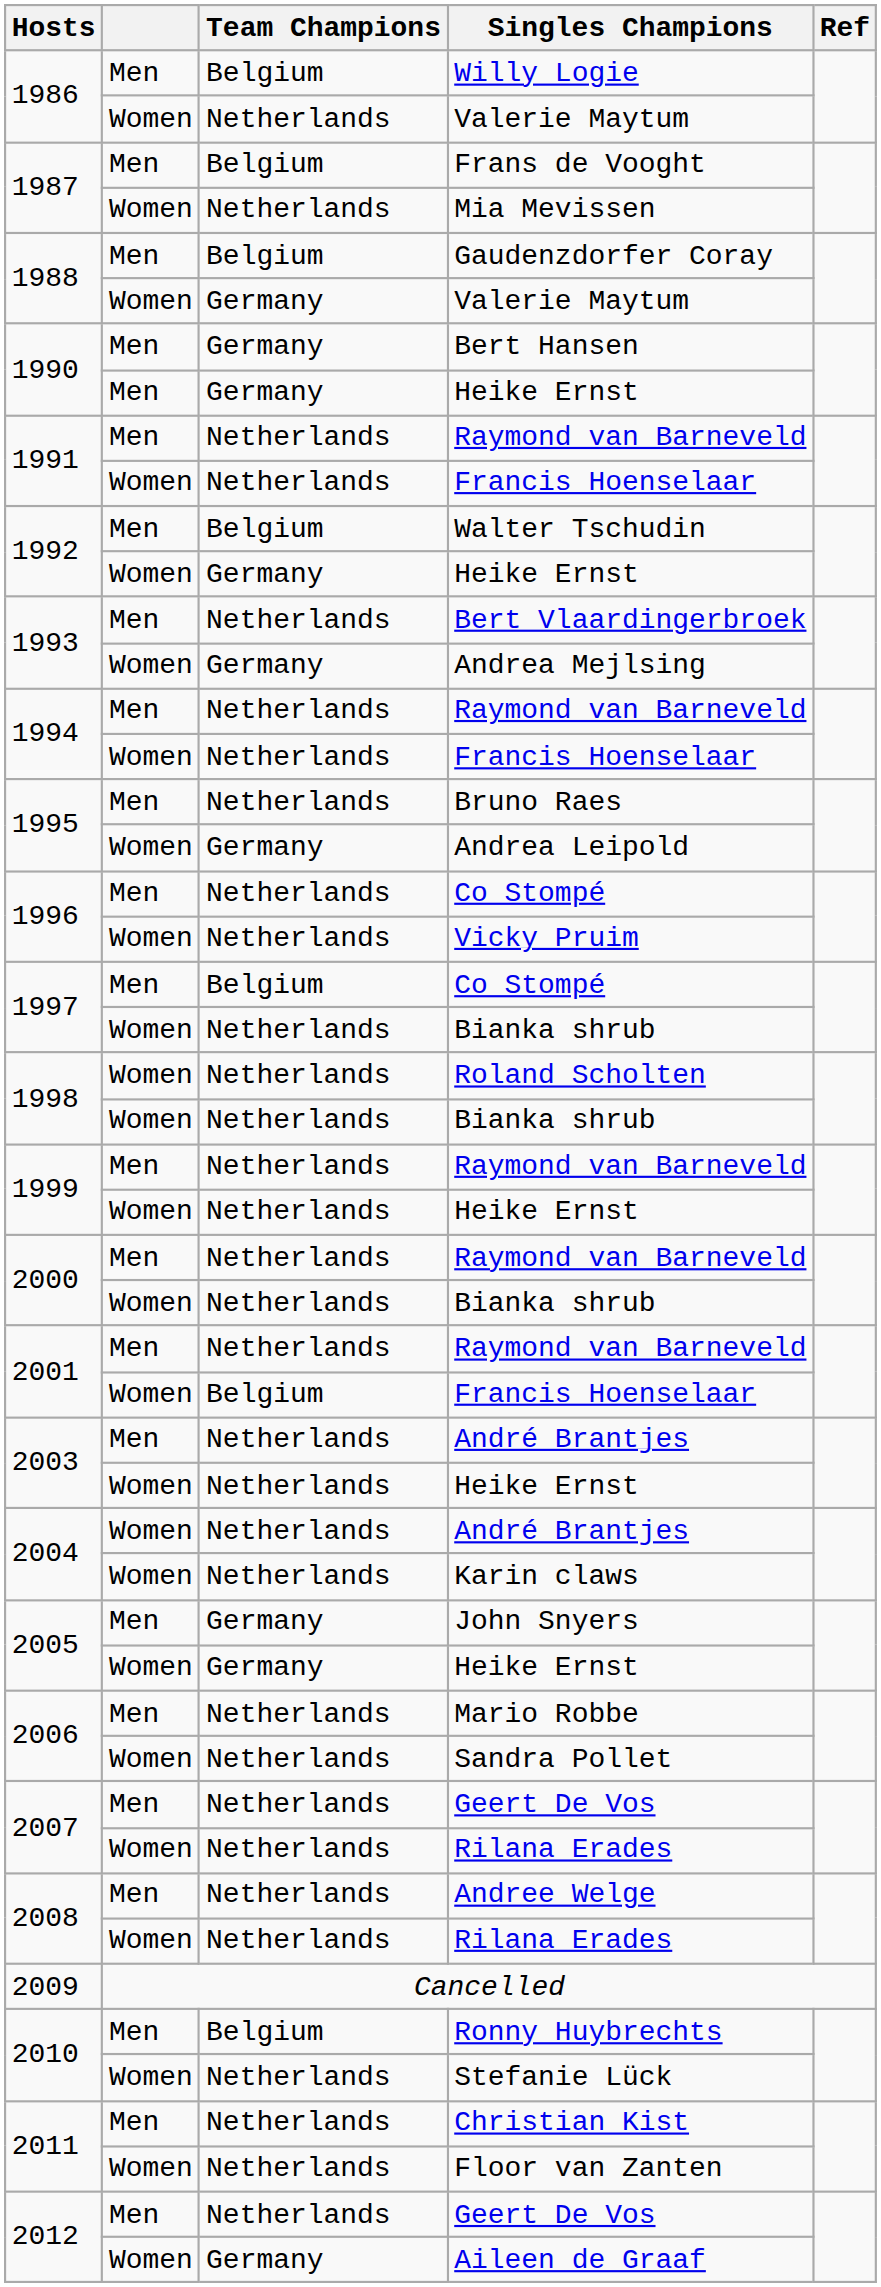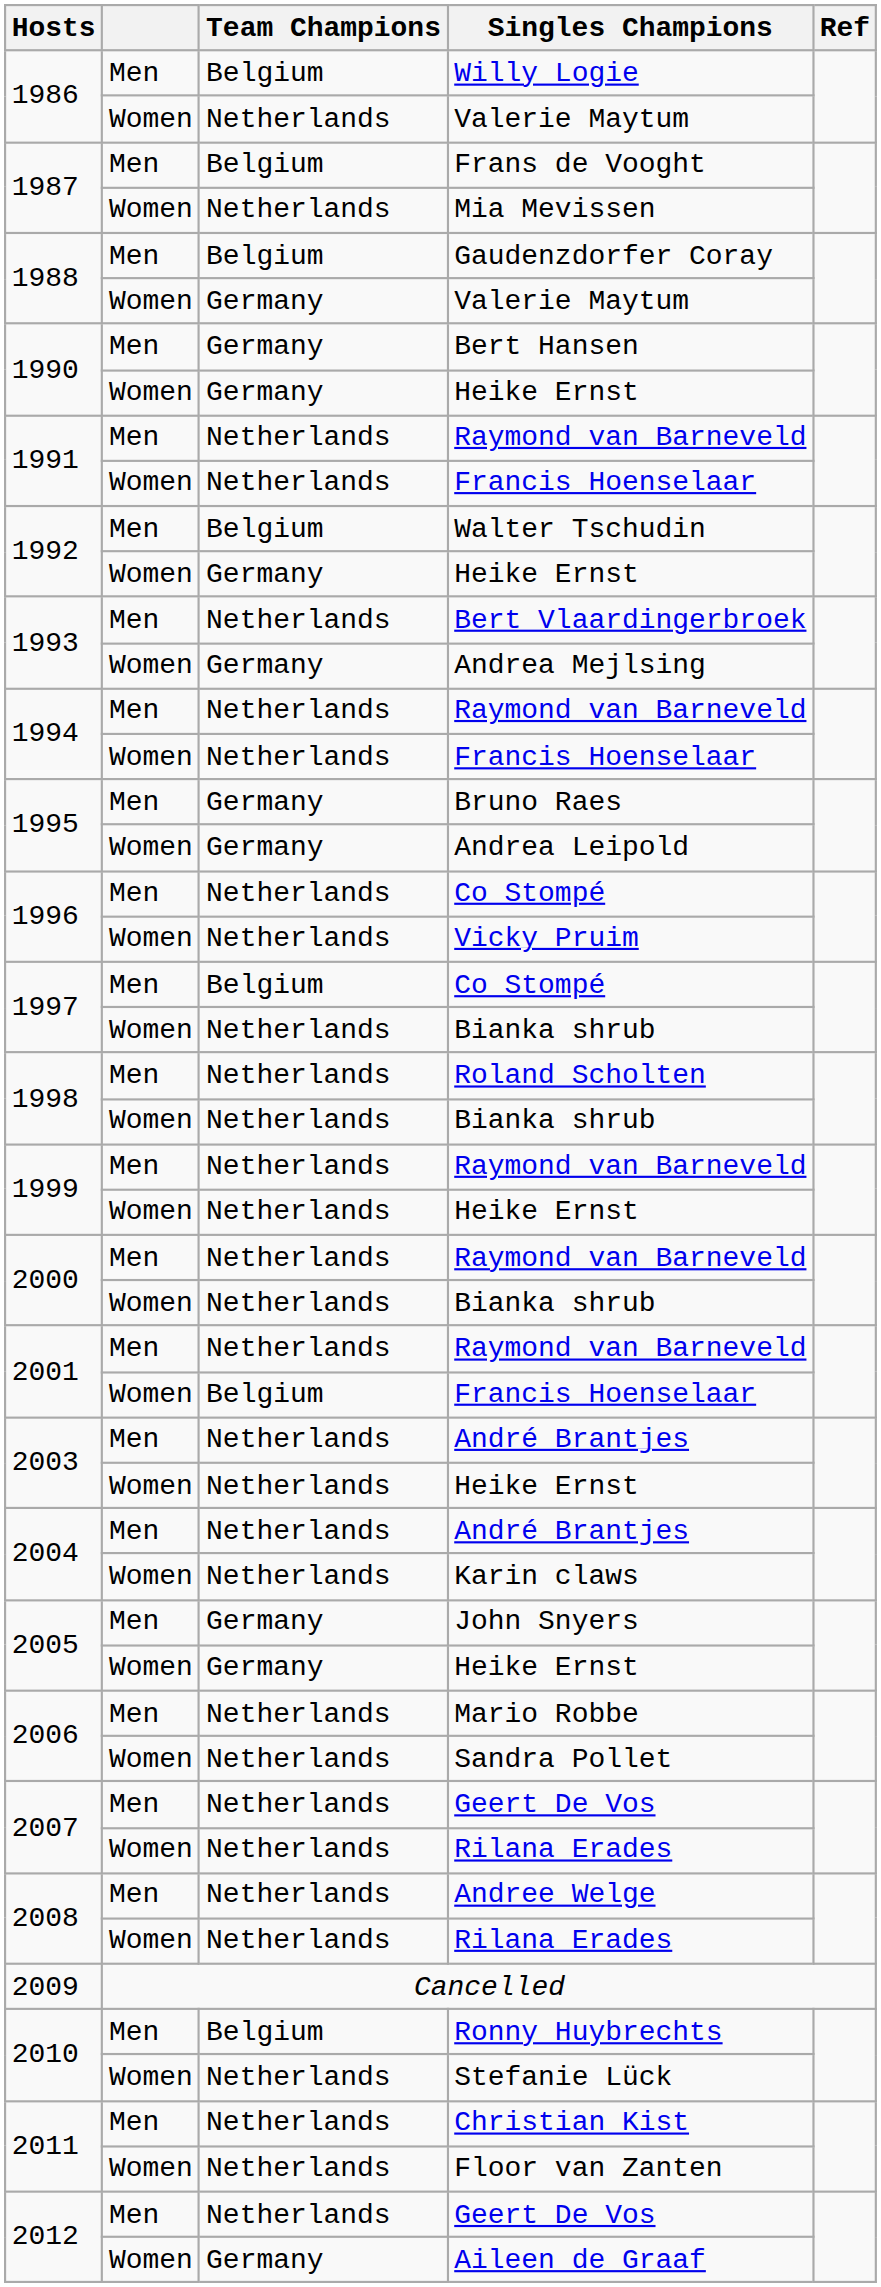 <table class="wikitable">
 <tr>
 <th>Hosts</th>
 <th></th>
 <th>Team Champions</th>
 <th>Singles Champions</th>
 <th>Ref</th>
 </tr>
 <tr>
 <td rowspan=2>1986 </td>
 <td>Men</td>
 <td> Belgium</td>
 <td> <a href='#'>Willy Logie</a></td>
 <td rowspan=2></td>
 </tr>
 <tr>
 <td>Women</td>
 <td> Netherlands</td>
 <td> Valerie Maytum</td>
 </tr>
 <tr>
 <td rowspan=2>1987 </td>
 <td>Men</td>
 <td> Belgium</td>
 <td> Frans de Vooght</td>
 <td rowspan=2></td>
 </tr>
 <tr>
 <td>Women</td>
 <td> Netherlands</td>
 <td> Mia Mevissen</td>
 </tr>
 <tr>
 <td rowspan=2>1988 </td>
 <td>Men</td>
 <td> Belgium</td>
 <td> Gaudenzdorfer Coray</td>
 <td rowspan=2></td>
 </tr>
 <tr>
 <td>Women</td>
 <td> Germany</td>
 <td> Valerie Maytum</td>
 </tr>
 <tr>
 <td rowspan=2>1990 </td>
 <td>Men</td>
 <td> Germany</td>
 <td> Bert Hansen</td>
 <td rowspan=2></td>
 </tr>
 <tr>
-<td>Men</td>
+<td>Women</td>
 <td> Germany</td>
 <td> Heike Ernst</td>
 </tr>
 <tr>
 <td rowspan=2>1991 </td>
 <td>Men</td>
 <td> Netherlands</td>
 <td> <a href='#'>Raymond van Barneveld</a></td>
 <td rowspan=2></td>
 </tr>
 <tr>
 <td>Women</td>
 <td> Netherlands</td>
 <td> <a href='#'>Francis Hoenselaar</a></td>
 </tr>
 <tr>
 <td rowspan=2>1992 </td>
 <td>Men</td>
 <td> Belgium</td>
 <td> Walter Tschudin</td>
 <td rowspan=2></td>
 </tr>
 <tr>
 <td>Women</td>
 <td> Germany</td>
 <td> Heike Ernst</td>
 </tr>
 <tr>
 <td rowspan=2>1993 </td>
 <td>Men</td>
 <td> Netherlands</td>
 <td> <a href='#'>Bert Vlaardingerbroek</a></td>
 <td rowspan=2></td>
 </tr>
 <tr>
 <td>Women</td>
 <td> Germany</td>
 <td> Andrea Mejlsing</td>
 </tr>
 <tr>
 <td rowspan=2>1994 </td>
 <td>Men</td>
 <td> Netherlands</td>
 <td> <a href='#'>Raymond van Barneveld</a></td>
 <td rowspan=2></td>
 </tr>
 <tr>
 <td>Women</td>
 <td> Netherlands</td>
 <td> <a href='#'>Francis Hoenselaar</a></td>
 </tr>
 <tr>
 <td rowspan=2>1995 </td>
 <td>Men</td>
-<td> Netherlands</td>
+<td> Germany</td>
 <td> Bruno Raes</td>
 <td rowspan=2></td>
 </tr>
 <tr>
 <td>Women</td>
 <td> Germany</td>
 <td> Andrea Leipold</td>
 </tr>
 <tr>
 <td rowspan=2>1996 </td>
 <td>Men</td>
 <td> Netherlands</td>
 <td> <a href='#'>Co Stompé</a></td>
 <td rowspan=2></td>
 </tr>
 <tr>
 <td>Women</td>
 <td> Netherlands</td>
 <td> <a href='#'>Vicky Pruim</a></td>
 </tr>
 <tr>
 <td rowspan=2>1997 </td>
 <td>Men</td>
 <td> Belgium</td>
 <td> <a href='#'>Co Stompé</a></td>
 <td rowspan=2></td>
 </tr>
 <tr>
 <td>Women</td>
 <td> Netherlands</td>
 <td> Bianka shrub</td>
 </tr>
 <tr>
 <td rowspan=2>1998 </td>
-<td>Women</td>
+<td>Men</td>
 <td> Netherlands</td>
 <td> <a href='#'>Roland Scholten</a></td>
 <td rowspan=2></td>
 </tr>
 <tr>
 <td>Women</td>
 <td> Netherlands</td>
 <td> Bianka shrub</td>
 </tr>
 <tr>
 <td rowspan=2>1999 </td>
 <td>Men</td>
 <td> Netherlands</td>
 <td> <a href='#'>Raymond van Barneveld</a></td>
 <td rowspan=2></td>
 </tr>
 <tr>
 <td>Women</td>
 <td> Netherlands</td>
 <td> Heike Ernst</td>
 </tr>
 <tr>
 <td rowspan=2>2000 </td>
 <td>Men</td>
 <td> Netherlands</td>
 <td> <a href='#'>Raymond van Barneveld</a></td>
 <td rowspan=2></td>
 </tr>
 <tr>
 <td>Women</td>
 <td> Netherlands</td>
 <td> Bianka shrub</td>
 </tr>
 <tr>
 <td rowspan=2>2001 </td>
 <td>Men</td>
 <td> Netherlands</td>
 <td> <a href='#'>Raymond van Barneveld</a></td>
 <td rowspan=2></td>
 </tr>
 <tr>
 <td>Women</td>
 <td> Belgium</td>
 <td> <a href='#'>Francis Hoenselaar</a></td>
 </tr>
 <tr>
 <td rowspan=2>2003 </td>
 <td>Men</td>
 <td> Netherlands</td>
 <td> <a href='#'>André Brantjes</a></td>
 <td rowspan=2></td>
 </tr>
 <tr>
 <td>Women</td>
 <td> Netherlands</td>
 <td> Heike Ernst</td>
 </tr>
 <tr>
 <td rowspan=2>2004 </td>
-<td>Women</td>
+<td>Men</td>
 <td> Netherlands</td>
 <td> <a href='#'>André Brantjes</a></td>
 <td rowspan=2></td>
 </tr>
 <tr>
 <td>Women</td>
 <td> Netherlands</td>
 <td> Karin claws</td>
 </tr>
 <tr>
 <td rowspan=2>2005 </td>
 <td>Men</td>
 <td> Germany</td>
 <td> John Snyers</td>
 <td rowspan=2></td>
 </tr>
 <tr>
 <td>Women</td>
 <td> Germany</td>
 <td> Heike Ernst</td>
 </tr>
 <tr>
 <td rowspan=2>2006 </td>
 <td>Men</td>
 <td> Netherlands</td>
 <td> Mario Robbe</td>
 <td rowspan=2></td>
 </tr>
 <tr>
 <td>Women</td>
 <td> Netherlands</td>
 <td> Sandra Pollet</td>
 </tr>
 <tr>
 <td rowspan=2>2007 </td>
 <td>Men</td>
 <td> Netherlands</td>
 <td> <a href='#'>Geert De Vos</a></td>
 <td rowspan=2></td>
 </tr>
 <tr>
 <td>Women</td>
 <td> Netherlands</td>
 <td> <a href='#'>Rilana Erades</a></td>
 </tr>
 <tr>
 <td rowspan=2>2008 </td>
 <td>Men</td>
 <td> Netherlands</td>
 <td> <a href='#'>Andree Welge</a></td>
 <td rowspan=2></td>
 </tr>
 <tr>
 <td>Women</td>
 <td> Netherlands</td>
 <td> <a href='#'>Rilana Erades</a></td>
 </tr>
 <tr>
 <td>2009 </td>
 <td colspan=4 style="text-align: center;"><em>Cancelled</em></td>
 </tr>
 <tr>
 <td rowspan=2>2010 </td>
 <td>Men</td>
 <td> Belgium</td>
 <td> <a href='#'>Ronny Huybrechts</a></td>
 <td rowspan=2></td>
 </tr>
 <tr>
 <td>Women</td>
 <td> Netherlands</td>
 <td> Stefanie Lück</td>
 </tr>
 <tr>
 <td rowspan=2>2011 </td>
 <td>Men</td>
 <td> Netherlands</td>
 <td> <a href='#'>Christian Kist</a></td>
 <td rowspan=2></td>
 </tr>
 <tr>
 <td>Women</td>
 <td> Netherlands</td>
 <td> Floor van Zanten</td>
 </tr>
 <tr>
 <td rowspan=2>2012 </td>
 <td>Men</td>
 <td> Netherlands</td>
 <td> <a href='#'>Geert De Vos</a></td>
 <td rowspan=2></td>
 </tr>
 <tr>
 <td>Women</td>
 <td> Germany</td>
 <td> <a href='#'>Aileen de Graaf</a></td>
 </tr>
 </table>
